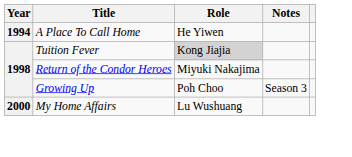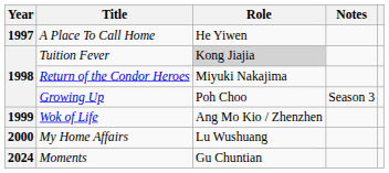 <table class="wikitable sortable plainrowheaders">
 <tr>
 <th scope="col">Year</th>
 <th scope="col">Title</th>
 <th scope="col">Role</th>
 <th scope="col" class="unsortable">Notes</th>
 <th scope="col" class="unsortable"></th>
 </tr>
 <tr>
-<th scope="row">1994</th>
+<th scope="row">1997</th>
 <td><em>A Place To Call Home</em></td>
 <td>He Yiwen</td>
 <td></td>
 <td></td>
 </tr>
 <tr>
 <th scope="row" rowspan="3">1998</th>
 <td><em>Tuition Fever</em></td>
 <td style="background: lightgrey;">Kong Jiajia</td>
 <td></td>
 <td></td>
 </tr>
 <tr>
 <td><em><a href='#'>Return of the Condor Heroes</a></em></td>
 <td>Miyuki Nakajima</td>
 <td></td>
 <td></td>
 </tr>
 <tr>
 <td><em><a href='#'>Growing Up</a></em></td>
 <td>Poh Choo</td>
 <td>Season 3</td>
 <td></td>
 </tr>
 <tr>
+<th scope="row">1999</th>
+<td><em><a href='#'>Wok of Life</a></em></td>
+<td>Ang Mo Kio / Zhenzhen</td>
+<td></td>
+<td></td>
+</tr>
+<tr>
 <th scope="row">2000</th>
 <td><em>My Home Affairs</em></td>
 <td>Lu Wushuang</td>
 <td></td>
 <td></td>
 </tr>
+<tr>
+<th scope="row">2024</th>
+<td><em>Moments</em></td>
+<td>Gu Chuntian</td>
+<td></td>
+<td></td>
+</tr>
 </table>
